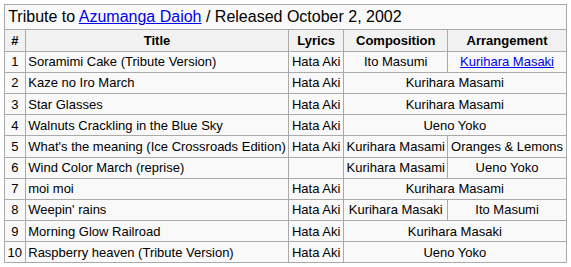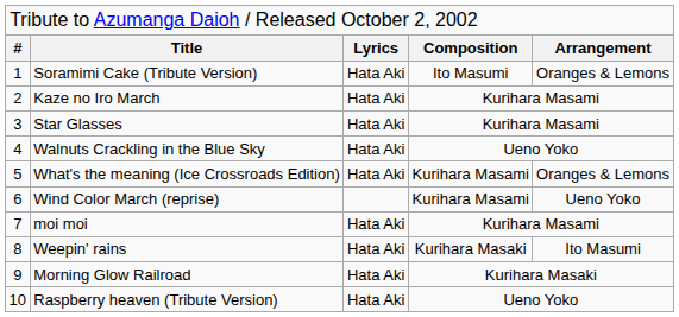 <table class="wikitable" style="text-align:center; font-size:small; white-space:nowrap">
 <tr>
 <td colspan="5" style="text-align:left; font-size:medium">Tribute to <a href='#'>Azumanga Daioh</a> / Released October 2, 2002</td>
 </tr>
 <tr>
 <th>#</th>
 <th>Title</th>
 <th>Lyrics</th>
 <th>Composition</th>
 <th>Arrangement</th>
 </tr>
 <tr>
 <td>1</td>
 <td style="text-align:left">Soramimi Cake (Tribute Version)</td>
 <td>Hata Aki</td>
 <td>Ito Masumi</td>
-<td><a href='#'>Kurihara Masaki</a></td>
+<td>Oranges & Lemons</td>
 </tr>
 <tr>
 <td>2</td>
 <td style="text-align:left">Kaze no Iro March</td>
 <td>Hata Aki</td>
 <td colspan="2">Kurihara Masami</td>
 </tr>
 <tr>
 <td>3</td>
 <td style="text-align:left">Star Glasses</td>
 <td>Hata Aki</td>
 <td colspan="2">Kurihara Masami</td>
 </tr>
 <tr>
 <td>4</td>
 <td style="text-align:left">Walnuts Crackling in the Blue Sky</td>
 <td>Hata Aki</td>
 <td colspan="2">Ueno Yoko</td>
 </tr>
 <tr>
 <td>5</td>
 <td style="text-align:left">What's the meaning (Ice Crossroads Edition)</td>
 <td>Hata Aki</td>
 <td>Kurihara Masami</td>
 <td>Oranges & Lemons</td>
 </tr>
 <tr>
 <td>6</td>
 <td style="text-align:left">Wind Color March (reprise)</td>
 <td></td>
 <td>Kurihara Masami</td>
 <td>Ueno Yoko</td>
 </tr>
 <tr>
 <td>7</td>
 <td style="text-align:left">moi moi</td>
 <td>Hata Aki</td>
 <td colspan="2">Kurihara Masami</td>
 </tr>
 <tr>
 <td>8</td>
 <td style="text-align:left">Weepin' rains</td>
 <td>Hata Aki</td>
 <td>Kurihara Masaki</td>
 <td>Ito Masumi</td>
 </tr>
 <tr>
 <td>9</td>
 <td style="text-align:left">Morning Glow Railroad</td>
 <td>Hata Aki</td>
 <td colspan="2">Kurihara Masaki</td>
 </tr>
 <tr>
 <td>10</td>
 <td style="text-align:left">Raspberry heaven (Tribute Version)</td>
 <td>Hata Aki</td>
 <td colspan="2">Ueno Yoko</td>
 </tr>
 </table>
